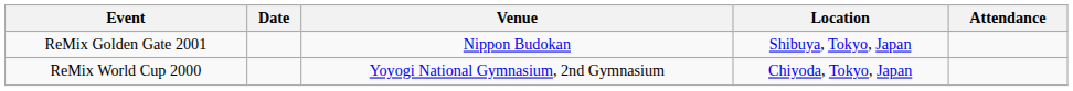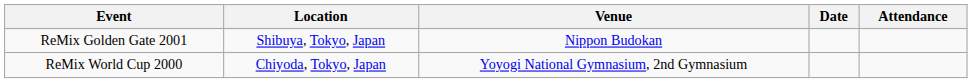 <table class="wikitable sortable" border="1" style="font-size:small; text-align:center; width:100%">
 <tr>
 <th>Event</th>
+<th>Location</th>
+<th>Venue</th>
 <th>Date</th>
-<th>Venue</th>
-<th>Location</th>
 <th>Attendance</th>
 </tr>
 <tr>
 <td>ReMix Golden Gate 2001</td>
+<td><a href='#'>Shibuya</a>, <a href='#'>Tokyo</a>, <a href='#'>Japan</a></td>
+<td><a href='#'>Nippon Budokan</a></td>
 <td></td>
-<td><a href='#'>Nippon Budokan</a></td>
-<td><a href='#'>Shibuya</a>, <a href='#'>Tokyo</a>, <a href='#'>Japan</a></td>
 <td></td>
 </tr>
 <tr>
 <td>ReMix World Cup 2000</td>
+<td><a href='#'>Chiyoda</a>, <a href='#'>Tokyo</a>, <a href='#'>Japan</a></td>
+<td><a href='#'>Yoyogi National Gymnasium</a>, 2nd Gymnasium</td>
 <td></td>
-<td><a href='#'>Yoyogi National Gymnasium</a>, 2nd Gymnasium</td>
-<td><a href='#'>Chiyoda</a>, <a href='#'>Tokyo</a>, <a href='#'>Japan</a></td>
 <td></td>
 </tr>
 </table>
